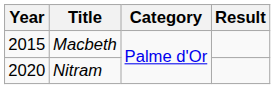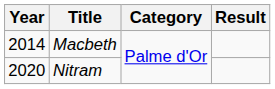 <table class="wikitable">
 <tr>
 <th>Year</th>
 <th>Title</th>
 <th>Category</th>
 <th>Result</th>
 </tr>
 <tr>
-<td>2015</td>
+<td>2014</td>
 <td><em>Macbeth</em></td>
 <td rowspan=2><a href='#'>Palme d'Or</a></td>
 <td></td>
 </tr>
 <tr>
 <td>2020</td>
 <td><em>Nitram</em></td>
 <td></td>
 </tr>
 </table>
